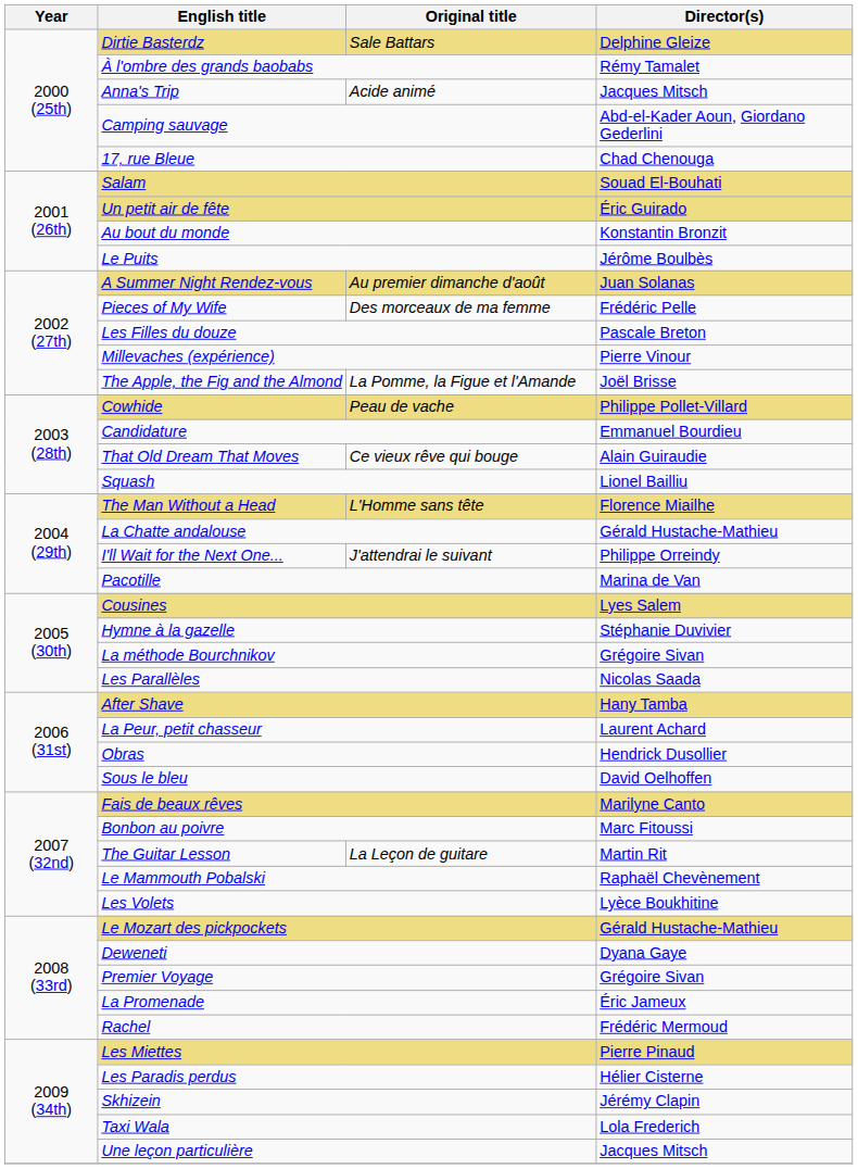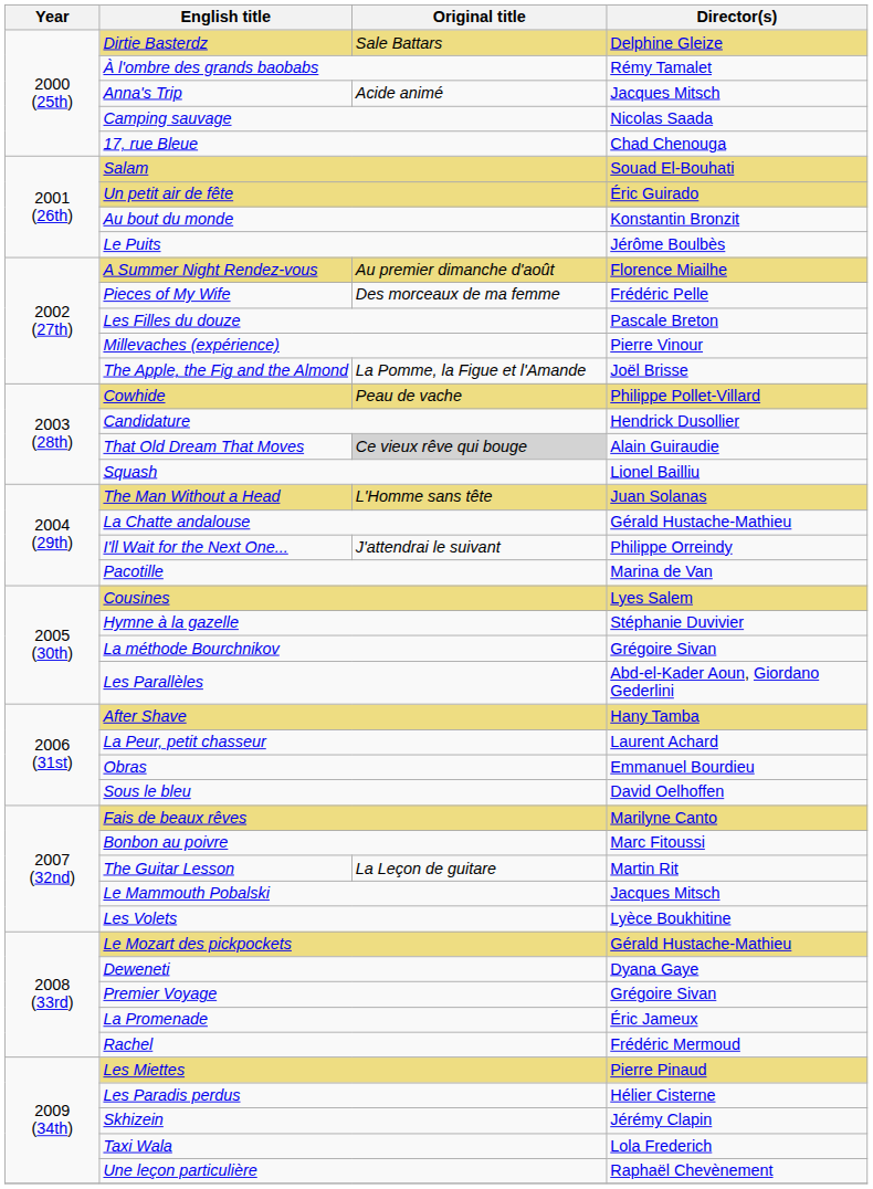 <table class="wikitable">
 <tr>
 <th width="100"><strong>Year</strong></th>
 <th width="300"><strong>English title</strong></th>
 <th width="300"><strong>Original title</strong></th>
 <th width="300"><strong>Director(s)</strong></th>
 </tr>
 <tr>
 <td rowspan="5" style="text-align:center;">2000<br>(<a href='#'>25th</a>)</td>
 <td style="background:#eedd82;"><em><a href='#'>Dirtie Basterdz</a></em></td>
 <td style="background:#eedd82;"><em>Sale Battars</em></td>
 <td style="background:#eedd82;"><a href='#'>Delphine Gleize</a></td>
 </tr>
 <tr>
 <td colspan="2"><em><a href='#'>À l'ombre des grands baobabs</a></em></td>
 <td><a href='#'>Rémy Tamalet</a></td>
 </tr>
 <tr>
 <td><em><a href='#'>Anna's Trip</a></em></td>
 <td><em>Acide animé</em></td>
 <td><a href='#'>Jacques Mitsch</a></td>
 </tr>
 <tr>
 <td colspan="2"><em><a href='#'>Camping sauvage</a></em></td>
-<td><a href='#'>Abd-el-Kader Aoun</a>, <a href='#'>Giordano Gederlini</a></td>
+<td><a href='#'>Nicolas Saada</a></td>
 </tr>
 <tr>
 <td colspan="2"><em><a href='#'>17, rue Bleue</a></em></td>
 <td><a href='#'>Chad Chenouga</a></td>
 </tr>
 <tr>
 <td rowspan="4" style="text-align:center;">2001<br>(<a href='#'>26th</a>)</td>
 <td colspan="2" style="background:#eedd82;"><em><a href='#'>Salam</a></em></td>
 <td style="background:#eedd82;"><a href='#'>Souad El-Bouhati</a></td>
 </tr>
 <tr>
 <td colspan="2" style="background:#eedd82;"><em><a href='#'>Un petit air de fête</a></em></td>
 <td style="background:#eedd82;"><a href='#'>Éric Guirado</a></td>
 </tr>
 <tr>
 <td colspan="2"><em><a href='#'>Au bout du monde</a></em></td>
 <td><a href='#'>Konstantin Bronzit</a></td>
 </tr>
 <tr>
 <td colspan="2"><em><a href='#'>Le Puits</a></em></td>
 <td><a href='#'>Jérôme Boulbès</a></td>
 </tr>
 <tr>
 <td rowspan="5" style="text-align:center;">2002<br>(<a href='#'>27th</a>)</td>
 <td style="background:#eedd82;"><em><a href='#'>A Summer Night Rendez-vous</a></em></td>
 <td style="background:#eedd82;"><em>Au premier dimanche d'août</em></td>
-<td style="background:#eedd82;"><a href='#'>Juan Solanas</a></td>
+<td style="background:#eedd82;"><a href='#'>Florence Miailhe</a></td>
 </tr>
 <tr>
 <td><em><a href='#'>Pieces of My Wife</a></em></td>
 <td><em>Des morceaux de ma femme</em></td>
 <td><a href='#'>Frédéric Pelle</a></td>
 </tr>
 <tr>
 <td colspan="2"><em><a href='#'>Les Filles du douze</a></em></td>
 <td><a href='#'>Pascale Breton</a></td>
 </tr>
 <tr>
 <td colspan="2"><em><a href='#'>Millevaches (expérience)</a></em></td>
 <td><a href='#'>Pierre Vinour</a></td>
 </tr>
 <tr>
 <td><em><a href='#'>The Apple, the Fig and the Almond</a></em></td>
 <td><em>La Pomme, la Figue et l'Amande</em></td>
 <td><a href='#'>Joël Brisse</a></td>
 </tr>
 <tr>
 <td rowspan="4" style="text-align:center;">2003<br>(<a href='#'>28th</a>)</td>
 <td style="background:#eedd82;"><em><a href='#'>Cowhide</a></em></td>
 <td style="background:#eedd82;"><em>Peau de vache</em></td>
 <td style="background:#eedd82;"><a href='#'>Philippe Pollet-Villard</a></td>
 </tr>
 <tr>
 <td colspan="2"><em><a href='#'>Candidature</a></em></td>
-<td><a href='#'>Emmanuel Bourdieu</a></td>
+<td><a href='#'>Hendrick Dusollier</a></td>
 </tr>
 <tr>
 <td><em><a href='#'>That Old Dream That Moves</a></em></td>
-<td><em>Ce vieux rêve qui bouge</em></td>
+<td style="background: lightgrey;"><em>Ce vieux rêve qui bouge</em></td>
 <td><a href='#'>Alain Guiraudie</a></td>
 </tr>
 <tr>
 <td colspan="2"><em><a href='#'>Squash</a></em></td>
 <td><a href='#'>Lionel Bailliu</a></td>
 </tr>
 <tr>
 <td rowspan="4" style="text-align:center;">2004<br>(<a href='#'>29th</a>)</td>
 <td style="background:#eedd82;"><em><a href='#'>The Man Without a Head</a></em></td>
 <td style="background:#eedd82;"><em>L'Homme sans tête</em></td>
-<td style="background:#eedd82;"><a href='#'>Florence Miailhe</a></td>
+<td style="background:#eedd82;"><a href='#'>Juan Solanas</a></td>
 </tr>
 <tr>
 <td colspan="2"><em><a href='#'>La Chatte andalouse</a></em></td>
 <td><a href='#'>Gérald Hustache-Mathieu</a></td>
 </tr>
 <tr>
 <td><em><a href='#'>I'll Wait for the Next One...</a></em></td>
 <td><em>J'attendrai le suivant</em></td>
 <td><a href='#'>Philippe Orreindy</a></td>
 </tr>
 <tr>
 <td colspan="2"><em><a href='#'>Pacotille</a></em></td>
 <td><a href='#'>Marina de Van</a></td>
 </tr>
 <tr>
 <td rowspan="4" style="text-align:center;">2005<br>(<a href='#'>30th</a>)</td>
 <td colspan="2" style="background:#eedd82;"><em><a href='#'>Cousines</a></em></td>
 <td style="background:#eedd82;"><a href='#'>Lyes Salem</a></td>
 </tr>
 <tr>
 <td colspan="2"><em><a href='#'>Hymne à la gazelle</a></em></td>
 <td><a href='#'>Stéphanie Duvivier</a></td>
 </tr>
 <tr>
 <td colspan="2"><em><a href='#'>La méthode Bourchnikov</a></em></td>
 <td><a href='#'>Grégoire Sivan</a></td>
 </tr>
 <tr>
 <td colspan="2"><em><a href='#'>Les Parallèles</a></em></td>
-<td><a href='#'>Nicolas Saada</a></td>
+<td><a href='#'>Abd-el-Kader Aoun</a>, <a href='#'>Giordano Gederlini</a></td>
 </tr>
 <tr>
 <td rowspan="4" style="text-align:center;">2006<br>(<a href='#'>31st</a>)</td>
 <td colspan="2" style="background:#eedd82;"><em><a href='#'>After Shave</a></em></td>
 <td style="background:#eedd82;"><a href='#'>Hany Tamba</a></td>
 </tr>
 <tr>
 <td colspan="2"><em><a href='#'>La Peur, petit chasseur</a></em></td>
 <td><a href='#'>Laurent Achard</a></td>
 </tr>
 <tr>
 <td colspan="2"><em><a href='#'>Obras</a></em></td>
-<td><a href='#'>Hendrick Dusollier</a></td>
+<td><a href='#'>Emmanuel Bourdieu</a></td>
 </tr>
 <tr>
 <td colspan="2"><em><a href='#'>Sous le bleu</a></em></td>
 <td><a href='#'>David Oelhoffen</a></td>
 </tr>
 <tr>
 <td rowspan="5" style="text-align:center;">2007<br>(<a href='#'>32nd</a>)</td>
 <td colspan="2" style="background:#eedd82;"><em><a href='#'>Fais de beaux rêves</a></em></td>
 <td style="background:#eedd82;"><a href='#'>Marilyne Canto</a></td>
 </tr>
 <tr>
 <td colspan="2"><em><a href='#'>Bonbon au poivre</a></em></td>
 <td><a href='#'>Marc Fitoussi</a></td>
 </tr>
 <tr>
 <td><em><a href='#'>The Guitar Lesson</a></em></td>
 <td><em>La Leçon de guitare</em></td>
 <td><a href='#'>Martin Rit</a></td>
 </tr>
 <tr>
 <td colspan="2"><em><a href='#'>Le Mammouth Pobalski</a></em></td>
-<td><a href='#'>Raphaël Chevènement</a></td>
+<td><a href='#'>Jacques Mitsch</a></td>
 </tr>
 <tr>
 <td colspan="2"><em><a href='#'>Les Volets</a></em></td>
 <td><a href='#'>Lyèce Boukhitine</a></td>
 </tr>
 <tr>
 <td rowspan="5" style="text-align:center;">2008<br>(<a href='#'>33rd</a>)</td>
 <td colspan="2" style="background:#eedd82;"><em><a href='#'>Le Mozart des pickpockets</a></em></td>
 <td style="background:#eedd82;"><a href='#'>Gérald Hustache-Mathieu</a></td>
 </tr>
 <tr>
 <td colspan="2"><em><a href='#'>Deweneti</a></em></td>
 <td><a href='#'>Dyana Gaye</a></td>
 </tr>
 <tr>
 <td colspan="2"><em><a href='#'>Premier Voyage</a></em></td>
 <td><a href='#'>Grégoire Sivan</a></td>
 </tr>
 <tr>
 <td colspan="2"><em><a href='#'>La Promenade</a></em></td>
 <td><a href='#'>Éric Jameux</a></td>
 </tr>
 <tr>
 <td colspan="2"><em><a href='#'>Rachel</a></em></td>
 <td><a href='#'>Frédéric Mermoud</a></td>
 </tr>
 <tr>
 <td rowspan="5" style="text-align:center;">2009<br>(<a href='#'>34th</a>)</td>
 <td colspan="2" style="background:#eedd82;"><em><a href='#'>Les Miettes</a></em></td>
 <td style="background:#eedd82;"><a href='#'>Pierre Pinaud</a></td>
 </tr>
 <tr>
 <td colspan="2"><em><a href='#'>Les Paradis perdus</a></em></td>
 <td><a href='#'>Hélier Cisterne</a></td>
 </tr>
 <tr>
 <td colspan="2"><em><a href='#'>Skhizein</a></em></td>
 <td><a href='#'>Jérémy Clapin</a></td>
 </tr>
 <tr>
 <td colspan="2"><em><a href='#'>Taxi Wala</a></em></td>
 <td><a href='#'>Lola Frederich</a></td>
 </tr>
 <tr>
 <td colspan="2"><em><a href='#'>Une leçon particulière</a></em></td>
-<td><a href='#'>Jacques Mitsch</a></td>
+<td><a href='#'>Raphaël Chevènement</a></td>
 </tr>
 <tr>
 </tr>
 </table>
